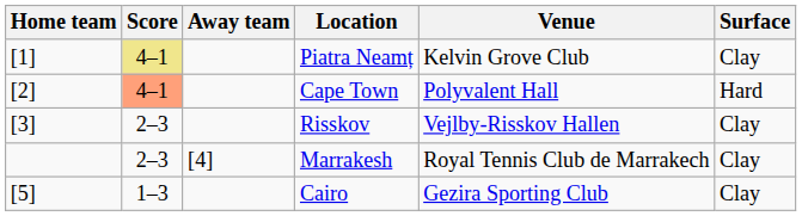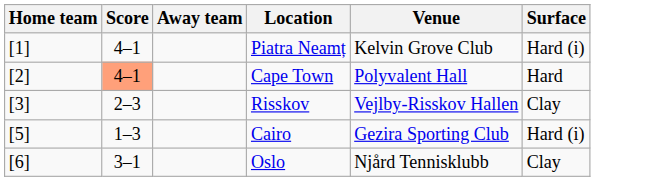 <table class="wikitable">
 <tr>
 <th>Home team</th>
 <th>Score</th>
 <th>Away team</th>
 <th>Location</th>
 <th>Venue</th>
 <th>Surface</th>
 </tr>
 <tr>
 <td><strong></strong> [1]</td>
-<td style="background: khaki; text-align:center;">4–1</td>
+<td style="text-align:center;">4–1</td>
 <td></td>
 <td><a href='#'>Piatra Neamț</a></td>
 <td>Kelvin Grove Club</td>
-<td>Clay</td>
+<td>Hard (i)</td>
 </tr>
 <tr>
 <td><strong></strong> [2]</td>
 <td style="background: lightsalmon; text-align:center;">4–1</td>
 <td></td>
 <td><a href='#'>Cape Town</a></td>
 <td><a href='#'>Polyvalent Hall</a></td>
 <td>Hard</td>
 </tr>
 <tr>
 <td> [3]</td>
 <td style="text-align:center;">2–3</td>
 <td><strong></strong></td>
 <td><a href='#'>Risskov</a></td>
 <td><a href='#'>Vejlby-Risskov Hallen</a></td>
 <td>Clay</td>
 </tr>
 <tr>
-<td></td>
-<td style="text-align:center;">2–3</td>
-<td><strong></strong> [4]</td>
-<td><a href='#'>Marrakesh</a></td>
-<td>Royal Tennis Club de Marrakech</td>
-<td>Clay</td>
-</tr>
-<tr>
 <td> [5]</td>
 <td style="text-align:center;">1–3</td>
 <td><strong></strong></td>
 <td><a href='#'>Cairo</a></td>
 <td><a href='#'>Gezira Sporting Club</a></td>
+<td>Hard (i)</td>
+</tr>
+<tr>
+<td><strong></strong> [6]</td>
+<td style="text-align:center;">3–1</td>
+<td></td>
+<td><a href='#'>Oslo</a></td>
+<td>Njård Tennisklubb</td>
 <td>Clay</td>
 </tr>
 </table>
